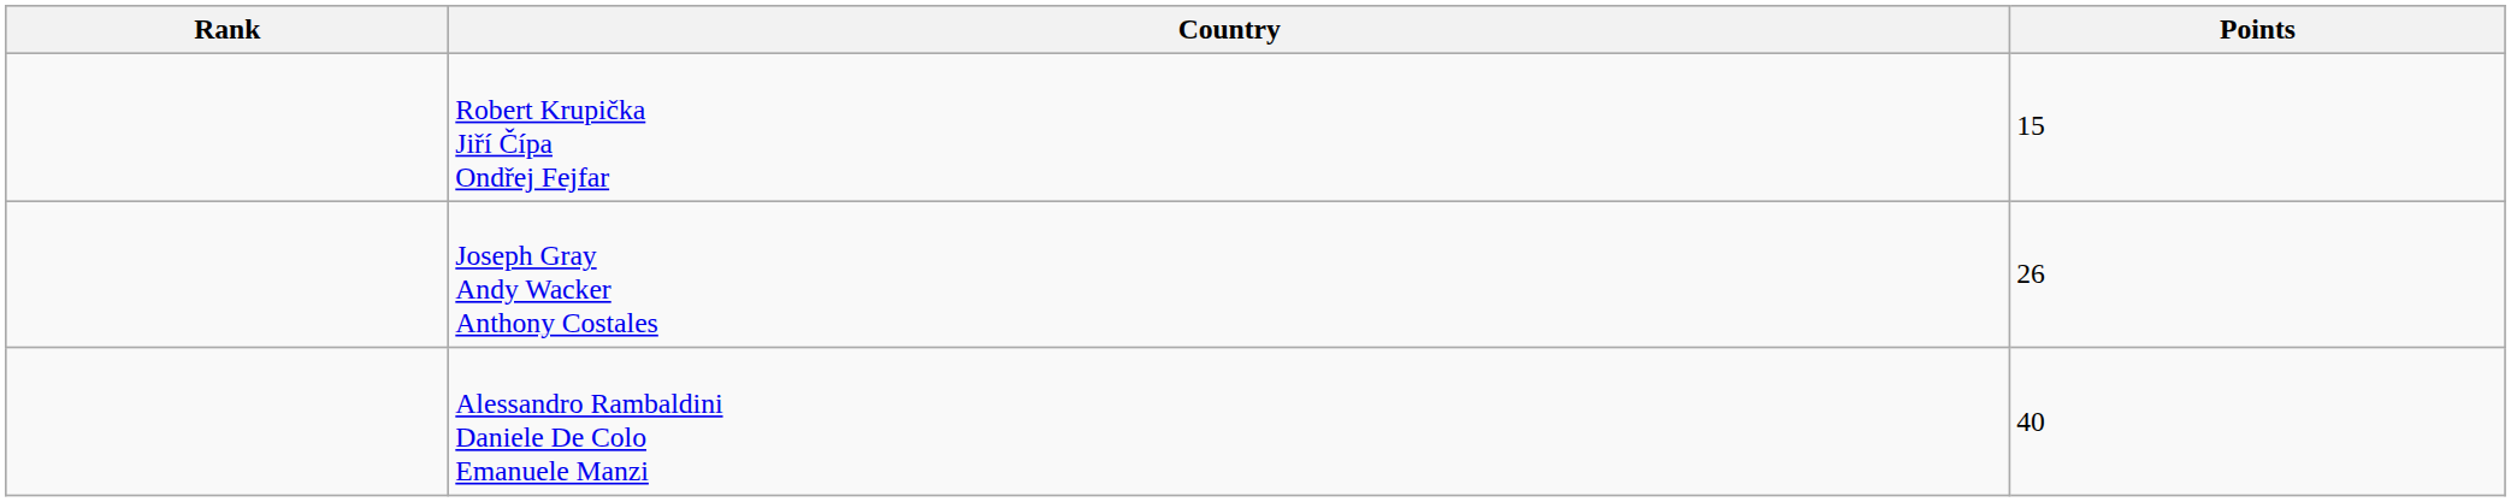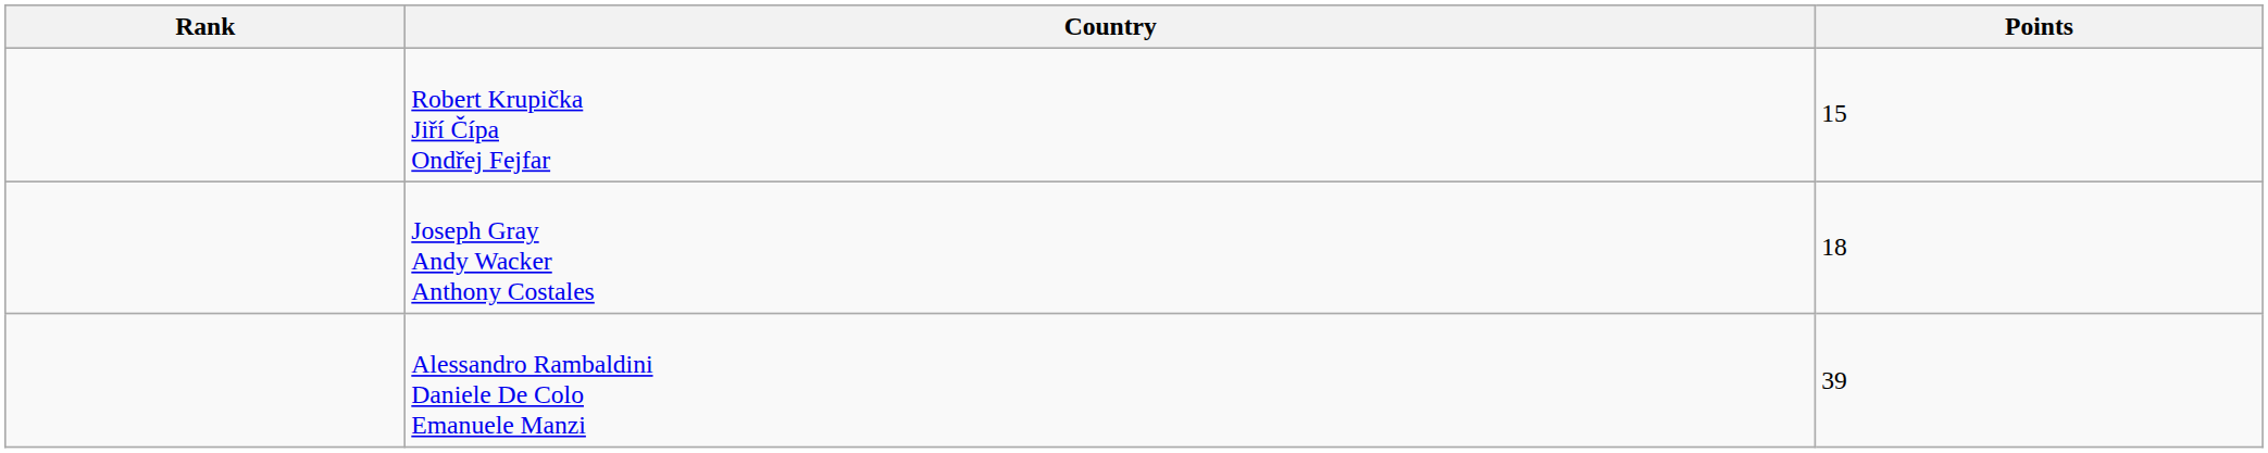 <table class="wikitable" width=80% style="font-size:90%; text-align:left;">
 <tr>
 <th>Rank</th>
 <th>Country</th>
 <th>Points</th>
 </tr>
 <tr>
 <td align="center"></td>
 <td><br><a href='#'>Robert Krupička</a><br><a href='#'>Jiří Čípa</a><br><a href='#'>Ondřej Fejfar</a></td>
 <td>15</td>
 </tr>
 <tr>
 <td align="center"></td>
 <td><br><a href='#'>Joseph Gray</a><br><a href='#'>Andy Wacker</a><br><a href='#'>Anthony Costales</a></td>
-<td>26</td>
+<td>18</td>
 </tr>
 <tr>
 <td align="center"></td>
 <td><br><a href='#'>Alessandro Rambaldini</a><br><a href='#'>Daniele De Colo</a><br><a href='#'>Emanuele Manzi</a></td>
-<td>40</td>
+<td>39</td>
 </tr>
 </table>
